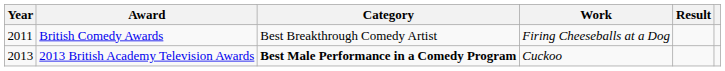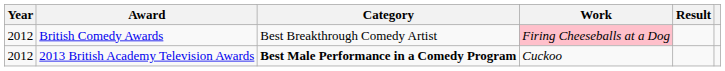 <table class="wikitable">
 <tr>
 <th>Year</th>
 <th>Award</th>
 <th>Category</th>
 <th>Work</th>
 <th>Result</th>
 <th></th>
 </tr>
 <tr>
-<td>2011</td>
+<td>2012</td>
 <td><a href='#'>British Comedy Awards</a></td>
 <td>Best Breakthrough Comedy Artist</td>
-<td><em>Firing Cheeseballs at a Dog</em></td>
+<td style="background: pink;"><em>Firing Cheeseballs at a Dog</em></td>
 <td></td>
 <td style="text-align:center;"></td>
 </tr>
 <tr>
-<td>2013</td>
+<td>2012</td>
 <td><a href='#'>2013 British Academy Television Awards</a></td>
 <td><strong>Best Male Performance in a Comedy Program</strong></td>
 <td><em>Cuckoo</em></td>
 <td></td>
 <td style="text-align:center;"></td>
 </tr>
 </table>
